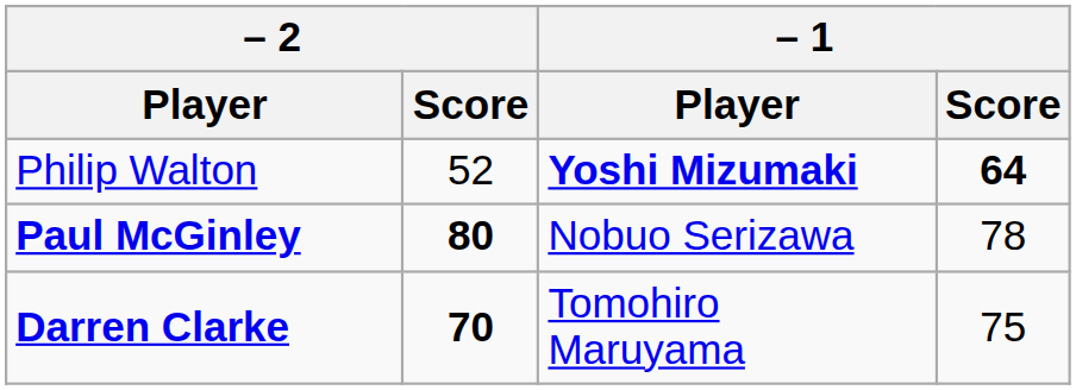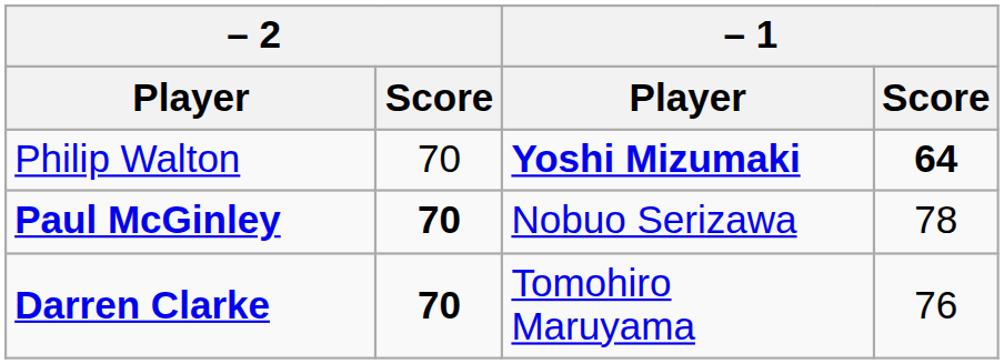 <table class=wikitable>
 <tr>
 <th colspan=2> – 2</th>
 <th colspan=2> – 1</th>
 </tr>
 <tr>
 <th width=145>Player</th>
 <th>Score</th>
 <th width=145>Player</th>
 <th>Score</th>
 </tr>
 <tr>
 <td><a href='#'>Philip Walton</a></td>
-<td align=center>52</td>
+<td align=center>70</td>
 <td><strong><a href='#'>Yoshi Mizumaki</a></strong></td>
 <td align=center><strong>64</strong></td>
 </tr>
 <tr>
 <td><strong><a href='#'>Paul McGinley</a></strong></td>
-<td align=center><strong>80</strong></td>
+<td align=center><strong>70</strong></td>
 <td><a href='#'>Nobuo Serizawa</a></td>
 <td align=center>78</td>
 </tr>
 <tr>
 <td><strong><a href='#'>Darren Clarke</a></strong></td>
 <td align=center><strong>70</strong></td>
 <td><a href='#'>Tomohiro Maruyama</a></td>
-<td align=center>75</td>
+<td align=center>76</td>
 </tr>
 </table>
